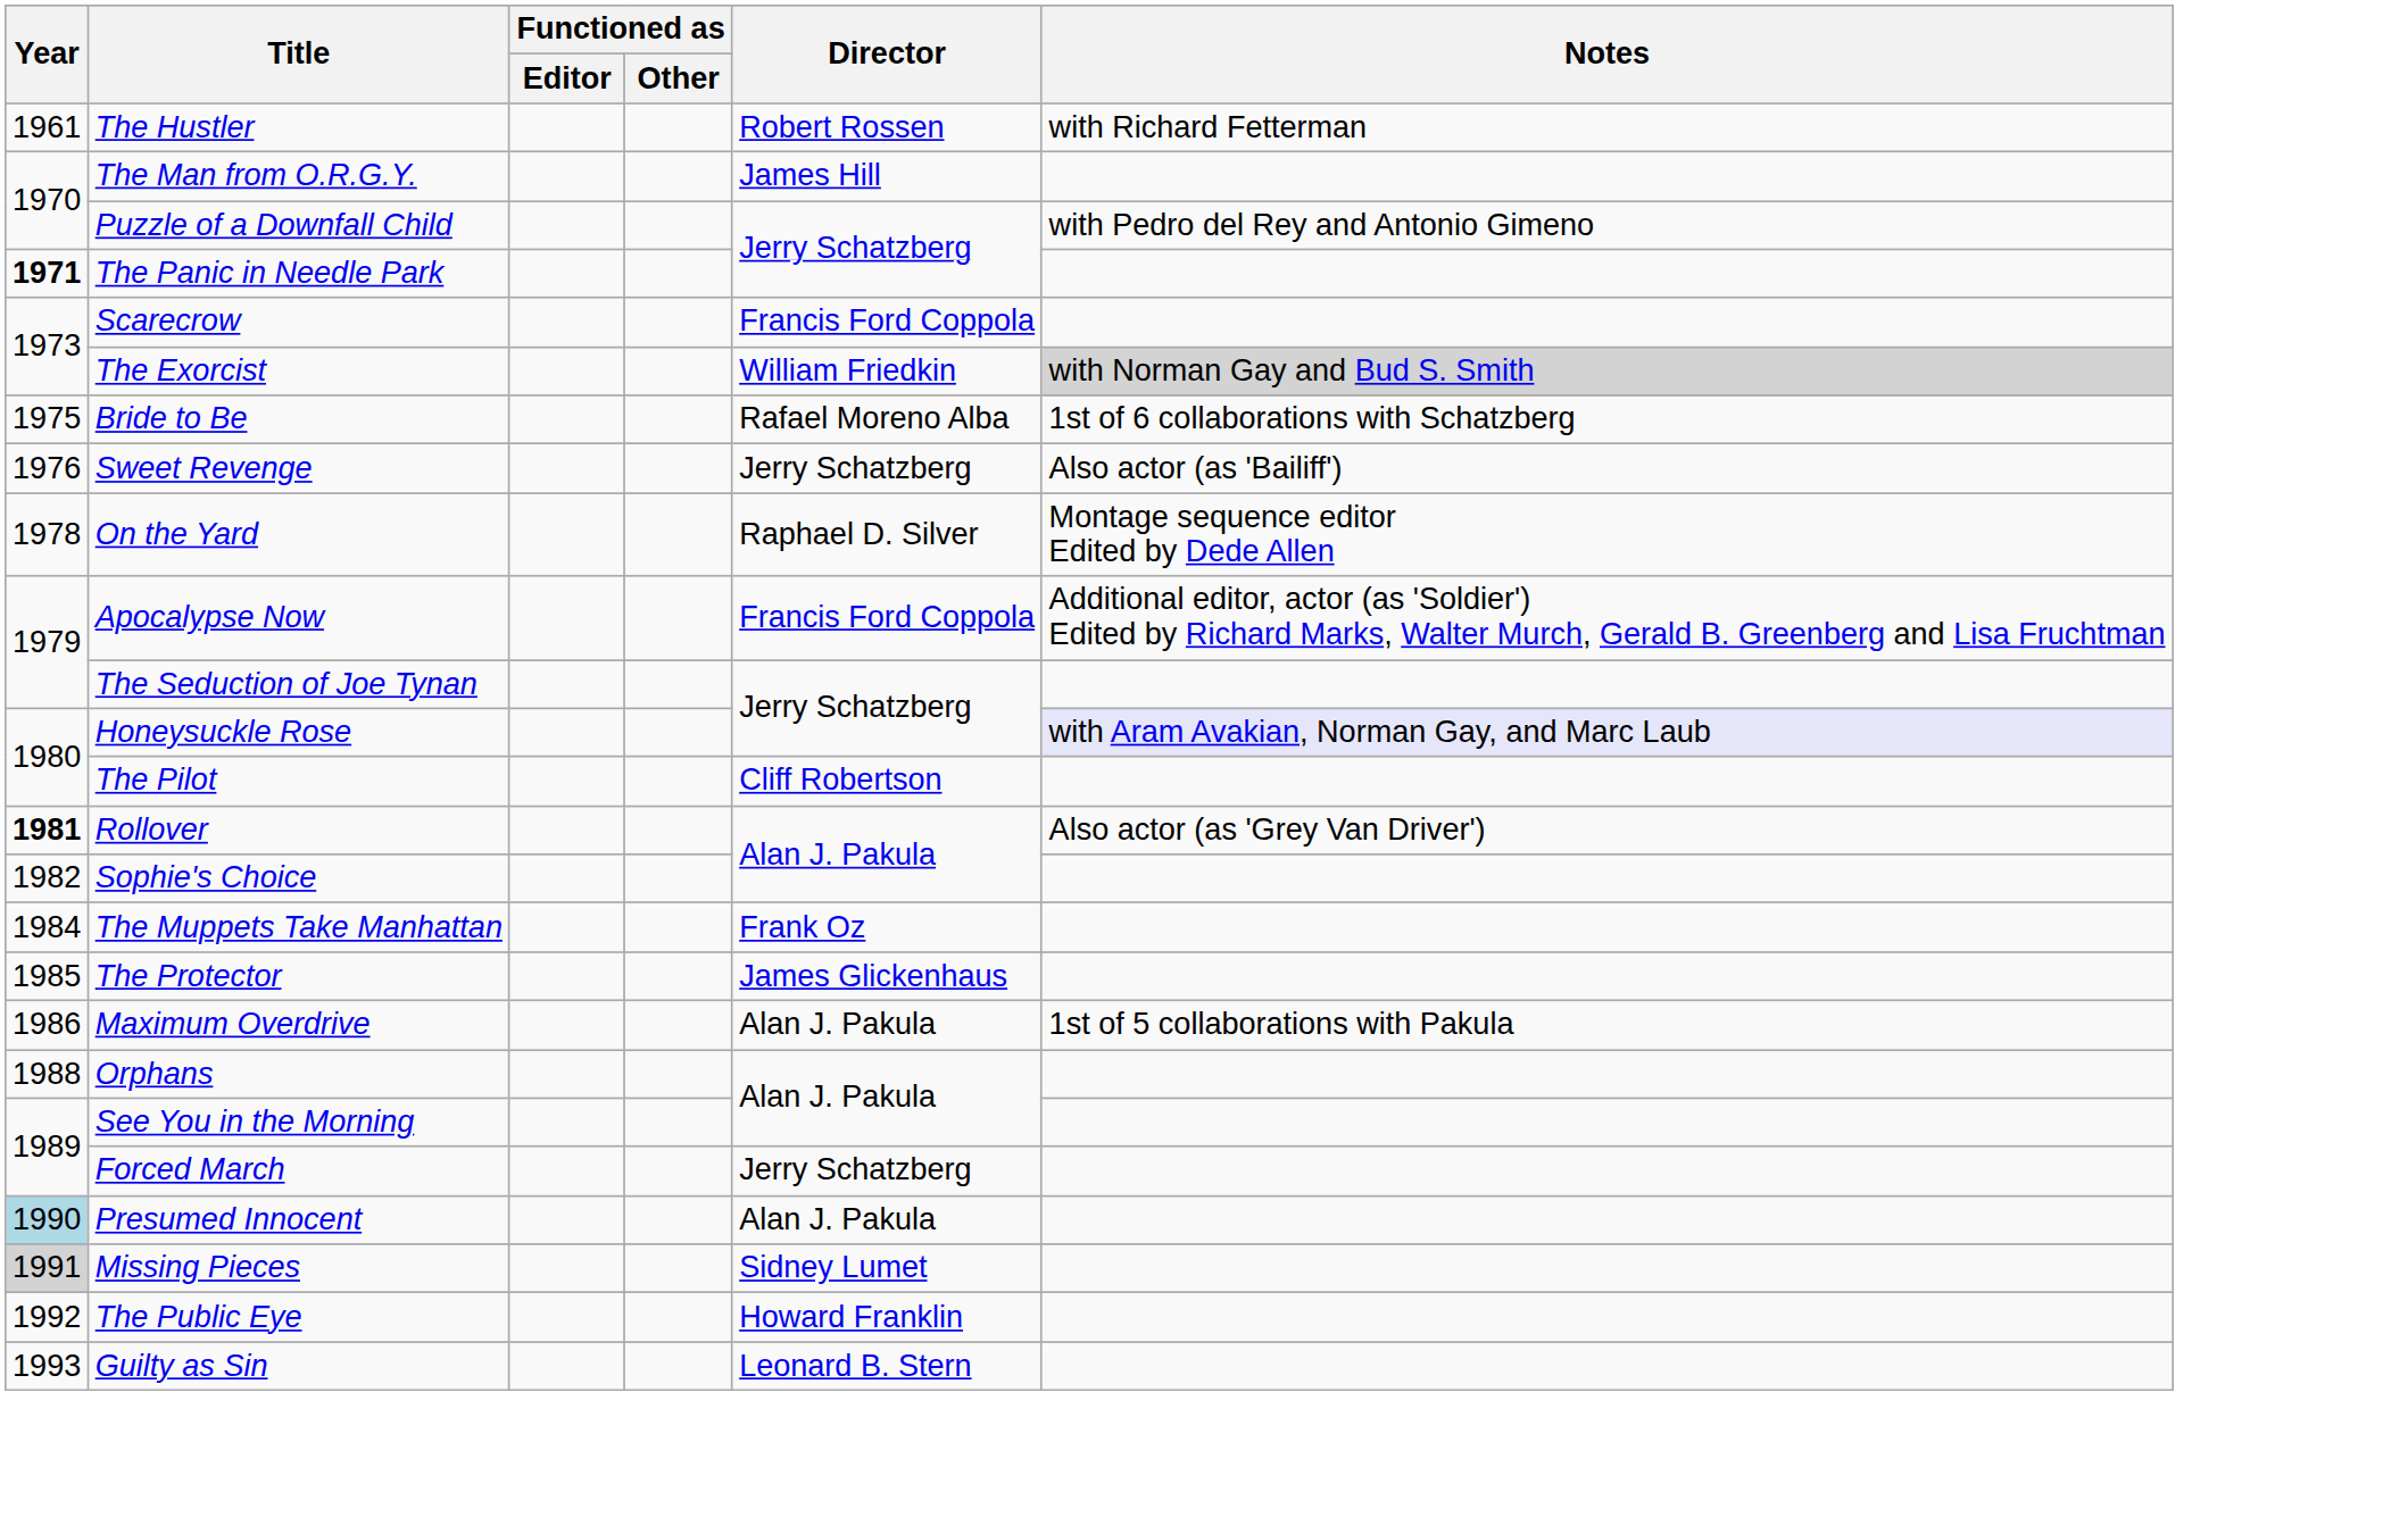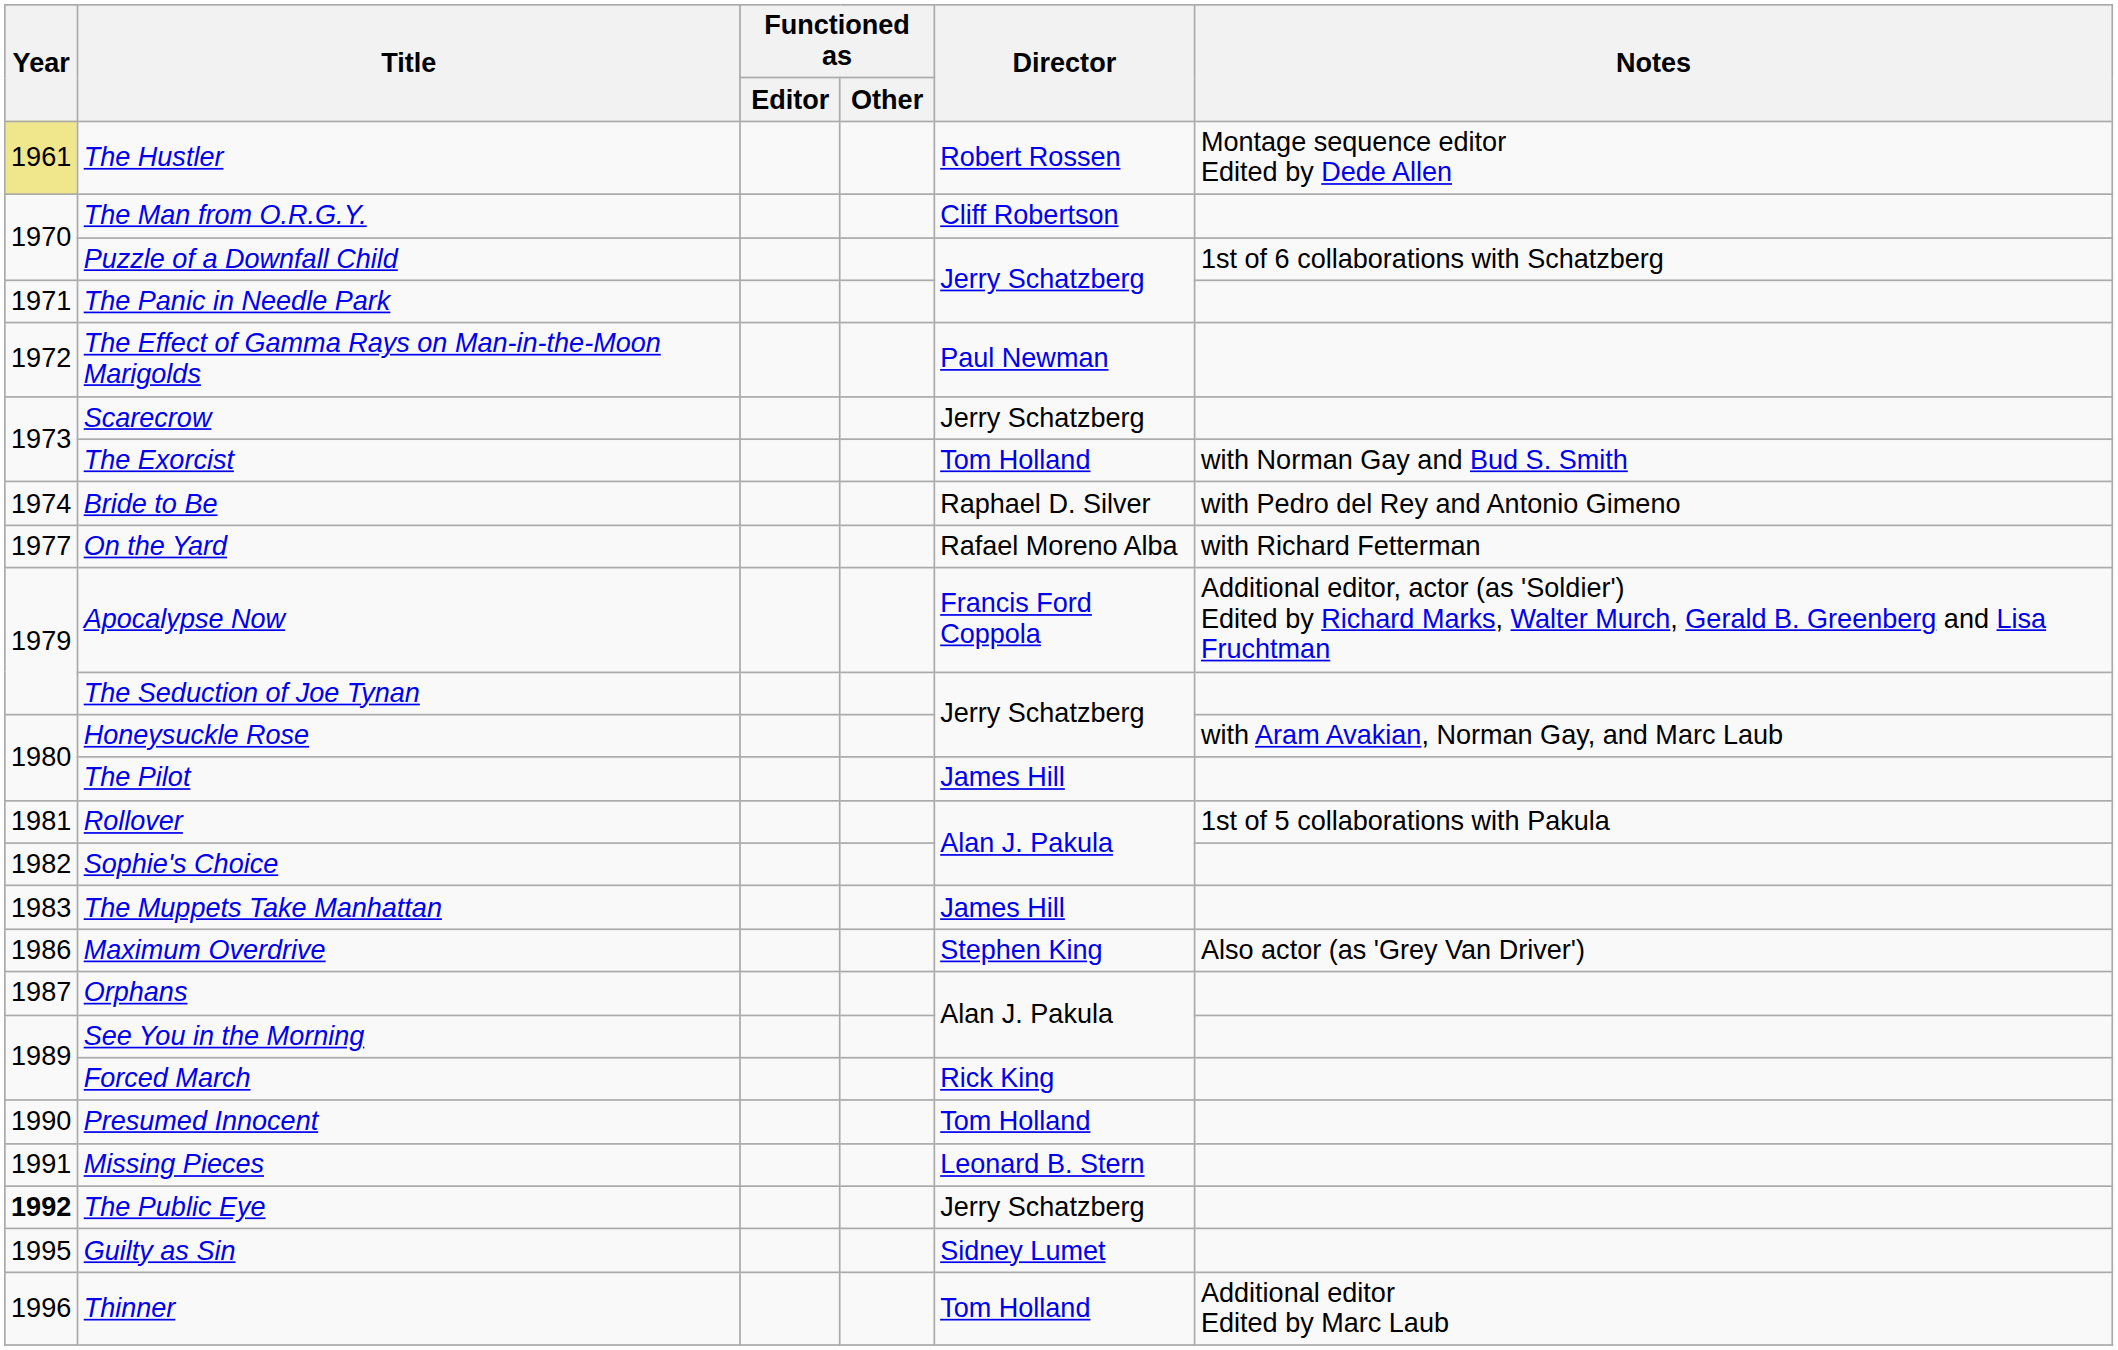 <table class="wikitable">
 <tr>
 <th rowspan="2">Year</th>
 <th rowspan="2">Title</th>
 <th colspan="2">Functioned as</th>
 <th rowspan="2">Director</th>
 <th rowspan="2">Notes</th>
 </tr>
 <tr>
 <th>Editor</th>
 <th>Other</th>
 </tr>
 <tr>
-<td>1961</td>
+<td style="background: khaki;">1961</td>
 <td><em><a href='#'>The Hustler</a></em></td>
 <td></td>
 <td></td>
 <td><a href='#'>Robert Rossen</a></td>
-<td>with Richard Fetterman</td>
+<td>Montage sequence editor<br>Edited by <a href='#'>Dede Allen</a></td>
 </tr>
 <tr>
 <td rowspan="2">1970</td>
 <td><em><a href='#'>The Man from O.R.G.Y.</a></em></td>
 <td></td>
 <td></td>
-<td><a href='#'>James Hill</a></td>
+<td><a href='#'>Cliff Robertson</a></td>
 <td></td>
 </tr>
 <tr>
 <td><em><a href='#'>Puzzle of a Downfall Child</a></em></td>
 <td></td>
 <td></td>
 <td rowspan="2"><a href='#'>Jerry Schatzberg</a></td>
-<td>with Pedro del Rey and Antonio Gimeno</td>
+<td>1st of 6 collaborations with Schatzberg</td>
 </tr>
 <tr>
-<td><strong>1971</strong></td>
+<td>1971</td>
 <td><em><a href='#'>The Panic in Needle Park</a></em></td>
 <td></td>
 <td></td>
+<td></td>
+</tr>
+<tr>
+<td>1972</td>
+<td><em><a href='#'>The Effect of Gamma Rays on Man-in-the-Moon Marigolds</a></em></td>
+<td></td>
+<td></td>
+<td><a href='#'>Paul Newman</a></td>
 <td></td>
 </tr>
 <tr>
 <td rowspan="2">1973</td>
 <td><em><a href='#'>Scarecrow</a></em></td>
 <td></td>
 <td></td>
-<td><a href='#'>Francis Ford Coppola</a></td>
+<td>Jerry Schatzberg</td>
 <td></td>
 </tr>
 <tr>
 <td><em><a href='#'>The Exorcist</a></em></td>
 <td></td>
 <td></td>
-<td><a href='#'>William Friedkin</a></td>
-<td style="background: lightgrey;">with Norman Gay and <a href='#'>Bud S. Smith</a></td>
+<td><a href='#'>Tom Holland</a></td>
+<td>with Norman Gay and <a href='#'>Bud S. Smith</a></td>
 </tr>
 <tr>
-<td>1975</td>
+<td>1974</td>
 <td><em><a href='#'>Bride to Be</a></em></td>
 <td></td>
 <td></td>
-<td>Rafael Moreno Alba</td>
-<td>1st of 6 collaborations with Schatzberg</td>
+<td>Raphael D. Silver</td>
+<td>with Pedro del Rey and Antonio Gimeno</td>
 </tr>
 <tr>
-<td>1976</td>
-<td><em><a href='#'>Sweet Revenge</a></em></td>
-<td></td>
-<td></td>
-<td>Jerry Schatzberg</td>
-<td>Also actor (as 'Bailiff')</td>
-</tr>
-<tr>
-<td>1978</td>
+<td>1977</td>
 <td><em><a href='#'>On the Yard</a></em></td>
 <td></td>
 <td></td>
-<td>Raphael D. Silver</td>
-<td>Montage sequence editor<br>Edited by <a href='#'>Dede Allen</a></td>
+<td>Rafael Moreno Alba</td>
+<td>with Richard Fetterman</td>
 </tr>
 <tr>
 <td rowspan="2">1979</td>
 <td><em><a href='#'>Apocalypse Now</a></em></td>
 <td></td>
 <td></td>
 <td><a href='#'>Francis Ford Coppola</a></td>
 <td>Additional editor, actor (as 'Soldier')<br>Edited by <a href='#'>Richard Marks</a>, <a href='#'>Walter Murch</a>, <a href='#'>Gerald B. Greenberg</a> and <a href='#'>Lisa Fruchtman</a></td>
 </tr>
 <tr>
 <td><em><a href='#'>The Seduction of Joe Tynan</a></em></td>
 <td></td>
 <td></td>
 <td rowspan="2">Jerry Schatzberg</td>
 <td></td>
 </tr>
 <tr>
 <td rowspan="2">1980</td>
 <td><em><a href='#'>Honeysuckle Rose</a></em></td>
 <td></td>
 <td></td>
-<td style="background: lavender;">with <a href='#'>Aram Avakian</a>, Norman Gay, and Marc Laub</td>
+<td>with <a href='#'>Aram Avakian</a>, Norman Gay, and Marc Laub</td>
 </tr>
 <tr>
 <td><em><a href='#'>The Pilot</a></em></td>
 <td></td>
 <td></td>
-<td><a href='#'>Cliff Robertson</a></td>
+<td><a href='#'>James Hill</a></td>
 <td></td>
 </tr>
 <tr>
-<td><strong>1981</strong></td>
+<td>1981</td>
 <td><em><a href='#'>Rollover</a></em></td>
 <td></td>
 <td></td>
 <td rowspan="2"><a href='#'>Alan J. Pakula</a></td>
-<td>Also actor (as 'Grey Van Driver')</td>
+<td>1st of 5 collaborations with Pakula</td>
 </tr>
 <tr>
 <td>1982</td>
 <td><em><a href='#'>Sophie's Choice</a></em></td>
 <td></td>
 <td></td>
 <td></td>
 </tr>
 <tr>
-<td>1984</td>
+<td>1983</td>
 <td><em><a href='#'>The Muppets Take Manhattan</a></em></td>
 <td></td>
 <td></td>
-<td><a href='#'>Frank Oz</a></td>
-<td></td>
-</tr>
-<tr>
-<td>1985</td>
-<td><em><a href='#'>The Protector</a></em></td>
-<td></td>
-<td></td>
-<td><a href='#'>James Glickenhaus</a></td>
+<td><a href='#'>James Hill</a></td>
 <td></td>
 </tr>
 <tr>
 <td>1986</td>
 <td><em><a href='#'>Maximum Overdrive</a></em></td>
 <td></td>
 <td></td>
-<td>Alan J. Pakula</td>
-<td>1st of 5 collaborations with Pakula</td>
+<td><a href='#'>Stephen King</a></td>
+<td>Also actor (as 'Grey Van Driver')</td>
 </tr>
 <tr>
-<td>1988</td>
+<td>1987</td>
 <td><em><a href='#'>Orphans</a></em></td>
 <td></td>
 <td></td>
 <td rowspan="2">Alan J. Pakula</td>
 <td></td>
 </tr>
 <tr>
 <td rowspan="2">1989</td>
 <td><em><a href='#'>See You in the Morning</a></em></td>
 <td></td>
 <td></td>
 <td></td>
 </tr>
 <tr>
 <td><em><a href='#'>Forced March</a></em></td>
 <td></td>
 <td></td>
+<td><a href='#'>Rick King</a></td>
+<td></td>
+</tr>
+<tr>
+<td>1990</td>
+<td><em><a href='#'>Presumed Innocent</a></em></td>
+<td></td>
+<td></td>
+<td><a href='#'>Tom Holland</a></td>
+<td></td>
+</tr>
+<tr>
+<td>1991</td>
+<td><em><a href='#'>Missing Pieces</a></em></td>
+<td></td>
+<td></td>
+<td><a href='#'>Leonard B. Stern</a></td>
+<td></td>
+</tr>
+<tr>
+<td><strong>1992</strong></td>
+<td><em><a href='#'>The Public Eye</a></em></td>
+<td></td>
+<td></td>
 <td>Jerry Schatzberg</td>
 <td></td>
 </tr>
 <tr>
-<td style="background: lightblue;">1990</td>
-<td><em><a href='#'>Presumed Innocent</a></em></td>
-<td></td>
-<td></td>
-<td>Alan J. Pakula</td>
-<td></td>
-</tr>
-<tr>
-<td style="background: lightgrey;">1991</td>
-<td><em><a href='#'>Missing Pieces</a></em></td>
+<td>1995</td>
+<td><em><a href='#'>Guilty as Sin</a></em></td>
 <td></td>
 <td></td>
 <td><a href='#'>Sidney Lumet</a></td>
 <td></td>
 </tr>
 <tr>
-<td>1992</td>
-<td><em><a href='#'>The Public Eye</a></em></td>
+<td>1996</td>
+<td><em><a href='#'>Thinner</a></em></td>
 <td></td>
 <td></td>
-<td><a href='#'>Howard Franklin</a></td>
-<td></td>
-</tr>
-<tr>
-<td>1993</td>
-<td><em><a href='#'>Guilty as Sin</a></em></td>
-<td></td>
-<td></td>
-<td><a href='#'>Leonard B. Stern</a></td>
-<td></td>
+<td><a href='#'>Tom Holland</a></td>
+<td>Additional editor<br>Edited by Marc Laub</td>
 </tr>
 </table>
